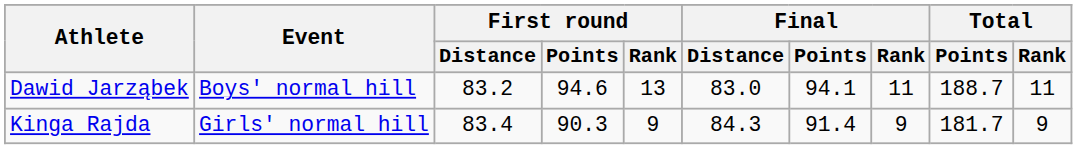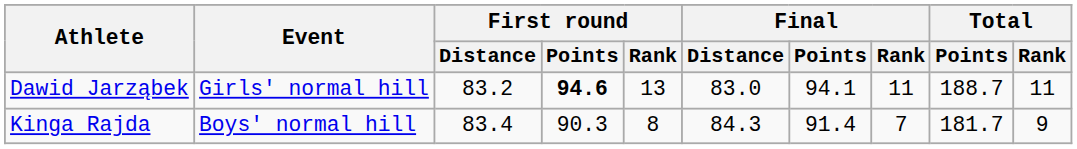 <table class="wikitable" style="font-size:90%">
 <tr>
 <th rowspan=2>Athlete</th>
 <th rowspan=2>Event</th>
 <th colspan=3>First round</th>
 <th colspan=3>Final</th>
 <th colspan=2>Total</th>
 </tr>
 <tr style="font-size:95%">
 <th>Distance</th>
 <th>Points</th>
 <th>Rank</th>
 <th>Distance</th>
 <th>Points</th>
 <th>Rank</th>
 <th>Points</th>
 <th>Rank</th>
 </tr>
 <tr align=center>
 <td align=left><a href='#'>Dawid Jarząbek</a></td>
-<td align=left><a href='#'>Boys' normal hill</a></td>
+<td align=left><a href='#'>Girls' normal hill</a></td>
 <td>83.2</td>
-<td>94.6</td>
+<td><strong>94.6</strong></td>
 <td>13</td>
 <td>83.0</td>
 <td>94.1</td>
 <td>11</td>
 <td>188.7</td>
 <td>11</td>
 </tr>
 <tr align=center>
 <td align=left><a href='#'>Kinga Rajda</a></td>
-<td align=left><a href='#'>Girls' normal hill</a></td>
+<td align=left><a href='#'>Boys' normal hill</a></td>
 <td>83.4</td>
 <td>90.3</td>
-<td>9</td>
+<td>8</td>
 <td>84.3</td>
 <td>91.4</td>
-<td>9</td>
+<td>7</td>
 <td>181.7</td>
 <td>9</td>
 </tr>
 </table>
